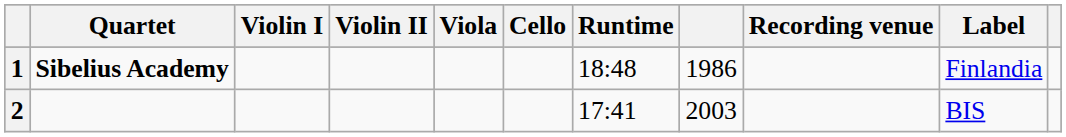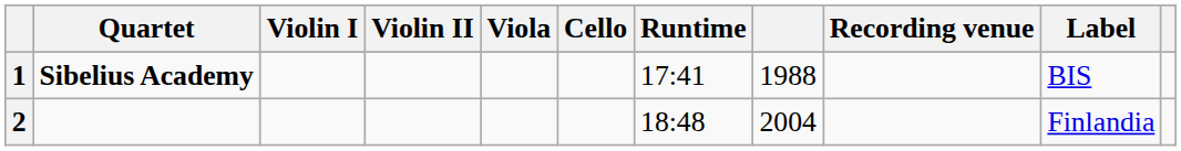 <table class="wikitable" style="margin-right:0; font-size:95%">
 <tr>
 <th scope="col"></th>
 <th scope=col>Quartet</th>
 <th scope=col>Violin I</th>
 <th scope=col>Violin II</th>
 <th scope=col>Viola</th>
 <th scope=col>Cello</th>
 <th scope=col>Runtime</th>
 <th scope=col></th>
 <th scope=col>Recording venue</th>
 <th scope=col>Label</th>
 <th scope=col class="unsortable"></th>
 </tr>
 <tr>
 <th scope="row">1</th>
 <td><strong>Sibelius Academy</strong></td>
 <td></td>
 <td></td>
 <td></td>
 <td></td>
-<td>18:48</td>
-<td>1986</td>
+<td>17:41</td>
+<td>1988</td>
 <td></td>
-<td><a href='#'>Finlandia</a></td>
+<td><a href='#'>BIS</a></td>
 <td></td>
 </tr>
 <tr>
 <th scope="row">2</th>
 <td></td>
 <td></td>
 <td></td>
 <td></td>
 <td></td>
-<td>17:41</td>
-<td>2003</td>
+<td>18:48</td>
+<td>2004</td>
 <td></td>
-<td><a href='#'>BIS</a></td>
+<td><a href='#'>Finlandia</a></td>
 <td></td>
 </tr>
 </table>
